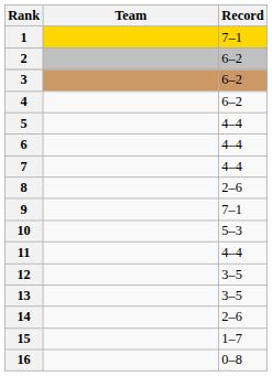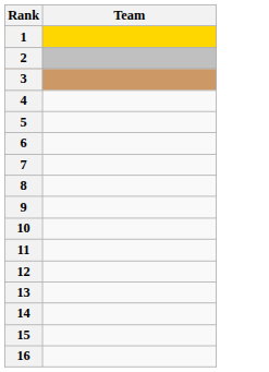 <table class="wikitable">
 <tr>
 <th>Rank</th>
 <th width=200px>Team</th>
-<th>Record</th>
 </tr>
 <tr bgcolor=gold>
 <th>1</th>
 <td></td>
-<td>7–1</td>
 </tr>
 <tr bgcolor=silver>
 <th>2</th>
 <td></td>
-<td>6–2</td>
 </tr>
 <tr bgcolor=cc9966>
 <th>3</th>
 <td></td>
-<td>6–2</td>
 </tr>
 <tr>
 <th>4</th>
 <td></td>
-<td>6–2</td>
 </tr>
 <tr>
 <th>5</th>
 <td></td>
-<td>4–4</td>
 </tr>
 <tr>
 <th>6</th>
 <td></td>
-<td>4–4</td>
 </tr>
 <tr>
 <th>7</th>
 <td></td>
-<td>4–4</td>
 </tr>
 <tr>
 <th>8</th>
 <td></td>
-<td>2–6</td>
 </tr>
 <tr>
 <th>9</th>
 <td></td>
-<td>7–1</td>
 </tr>
 <tr>
 <th>10</th>
 <td></td>
-<td>5–3</td>
 </tr>
 <tr>
 <th>11</th>
 <td></td>
-<td>4–4</td>
 </tr>
 <tr>
 <th>12</th>
 <td></td>
-<td>3–5</td>
 </tr>
 <tr>
 <th>13</th>
 <td></td>
-<td>3–5</td>
 </tr>
 <tr>
 <th>14</th>
 <td></td>
-<td>2–6</td>
 </tr>
 <tr>
 <th>15</th>
 <td></td>
-<td>1–7</td>
 </tr>
 <tr>
 <th>16</th>
 <td></td>
-<td>0–8</td>
 </tr>
 </table>
